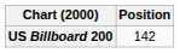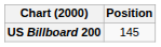 <table class="wikitable plainrowheaders"  style="text-align:center">
 <tr>
 <th scope="col">Chart (2000)</th>
 <th scope="col">Position</th>
 </tr>
 <tr>
 <th scope="row">US <em>Billboard</em> 200</th>
-<td>142</td>
+<td>145</td>
 </tr>
 </table>
